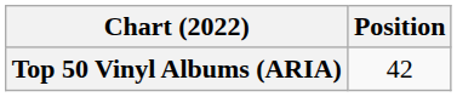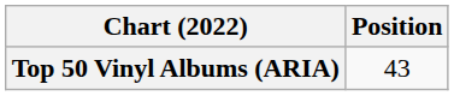 <table class="wikitable plainrowheaders" style="text-align:center">
 <tr>
 <th scope="col">Chart (2022)</th>
 <th scope="col">Position</th>
 </tr>
 <tr>
 <th scope="row">Top 50 Vinyl Albums (ARIA)</th>
-<td>42</td>
+<td>43</td>
 </tr>
 </table>
